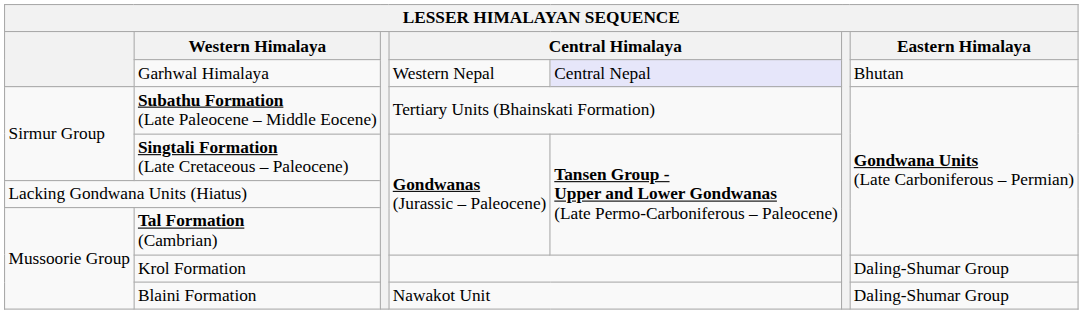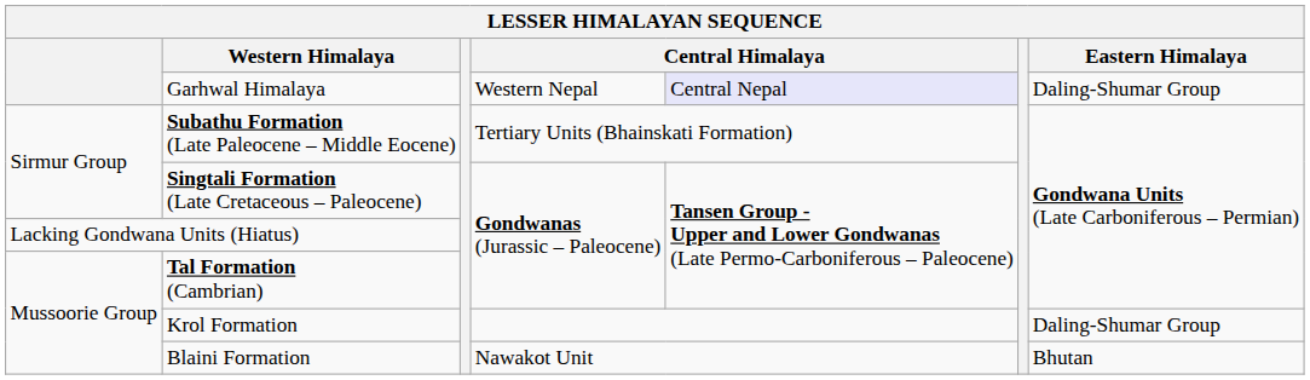 <table class="wikitable">
 <tr>
 <th colspan="7">LESSER HIMALAYAN SEQUENCE</th>
 </tr>
 <tr>
 <th rowspan="2"></th>
 <th>Western Himalaya</th>
 <th rowspan="8"></th>
 <th colspan="2">Central Himalaya</th>
 <th rowspan="8"></th>
 <th>Eastern Himalaya</th>
 </tr>
 <tr>
 <td>Garhwal Himalaya</td>
 <td>Western Nepal</td>
 <td style="background: lavender;">Central Nepal</td>
-<td>Bhutan</td>
+<td>Daling-Shumar Group</td>
 </tr>
 <tr>
 <td rowspan="2">Sirmur Group</td>
 <td><strong><u>Subathu Formation</u></strong><br>(Late Paleocene – Middle Eocene)</td>
 <td colspan="2">Tertiary Units (Bhainskati Formation)</td>
 <td rowspan="4"><strong><u>Gondwana Units</u></strong><br>(Late Carboniferous – Permian)</td>
 </tr>
 <tr>
 <td><strong><u>Singtali Formation</u></strong><br>(Late Cretaceous – Paleocene)</td>
 <td rowspan="3"><strong><u>Gondwanas</u></strong><br>(Jurassic – Paleocene)</td>
 <td rowspan="3"><strong><u>Tansen Group -</u></strong><br><strong><u>Upper and Lower Gondwanas</u></strong><br>(Late Permo-Carboniferous – Paleocene)</td>
 </tr>
 <tr>
 <td colspan="2">Lacking Gondwana Units (Hiatus)</td>
 </tr>
 <tr>
 <td rowspan="3">Mussoorie Group</td>
 <td><strong><u>Tal Formation</u></strong><br>(Cambrian)</td>
 </tr>
 <tr>
 <td>Krol Formation</td>
 <td colspan="2"></td>
 <td>Daling-Shumar Group</td>
 </tr>
 <tr>
 <td>Blaini Formation</td>
 <td colspan="2">Nawakot Unit</td>
-<td>Daling-Shumar Group</td>
+<td>Bhutan</td>
 </tr>
 </table>
